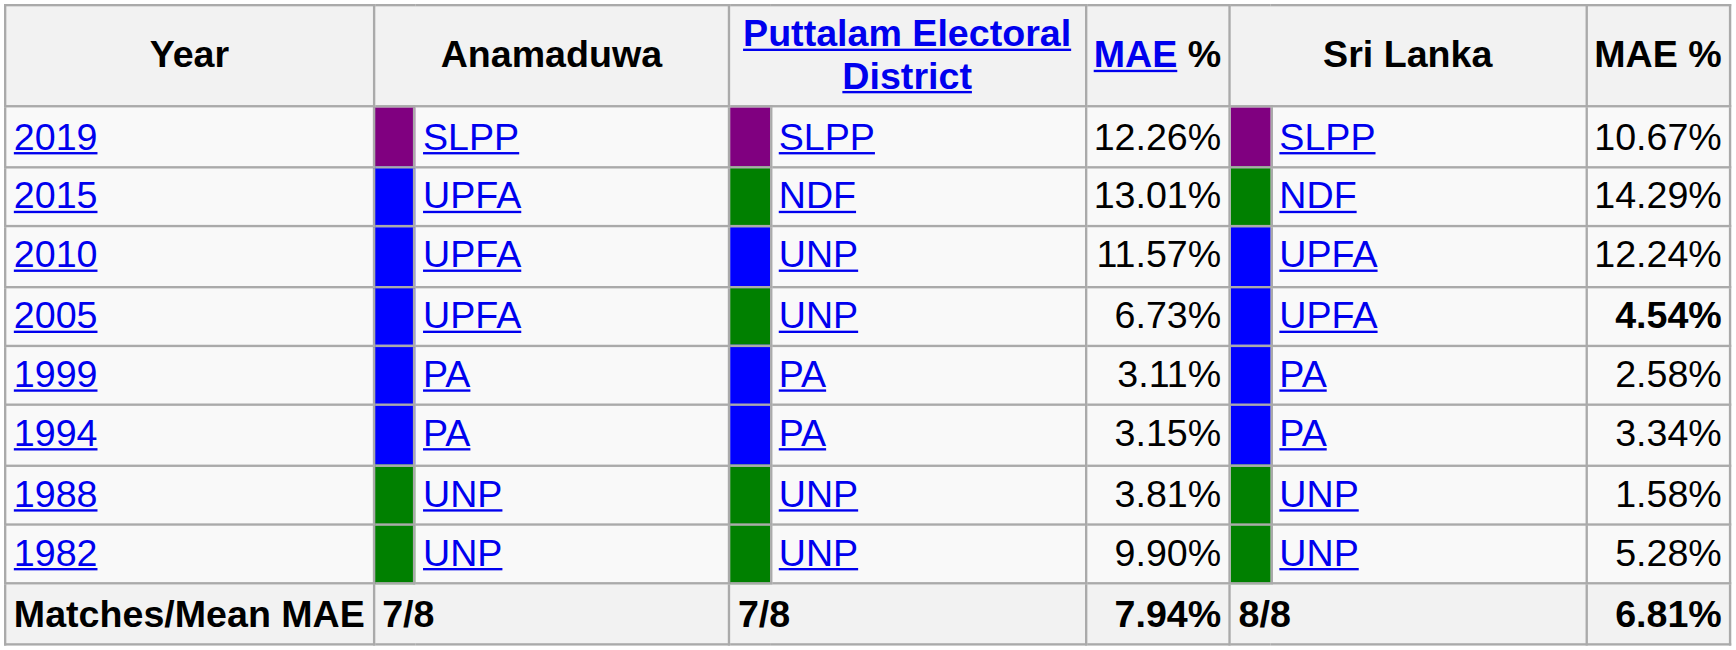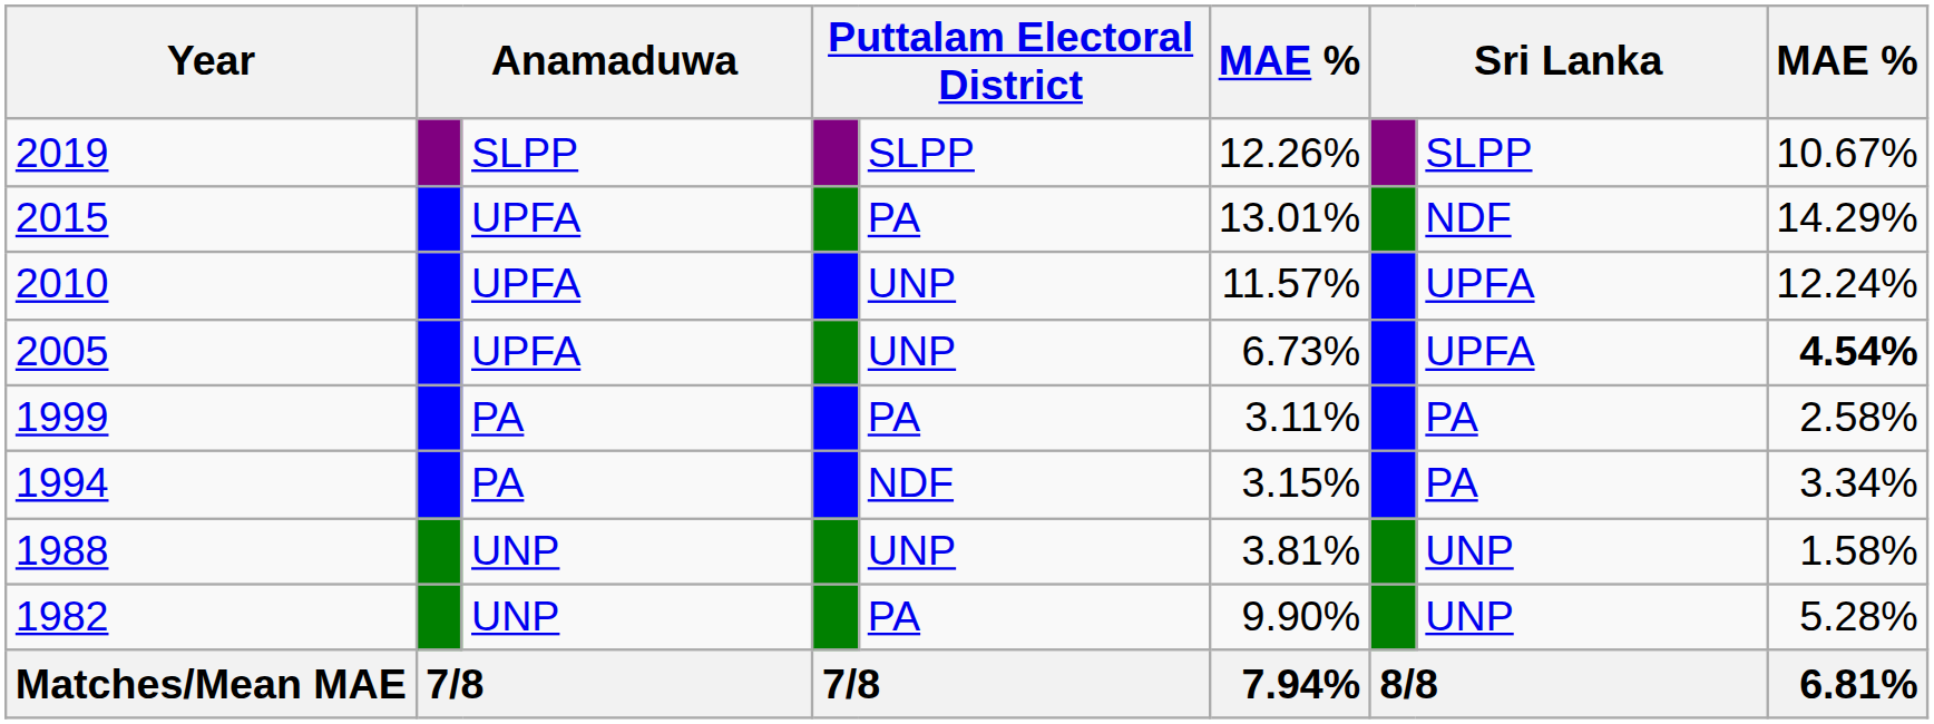 <table class="wikitable">
 <tr>
 <th>Year</th>
 <th colspan="2" width="144px">Anamaduwa</th>
 <th colspan="2" width="144px"><a href='#'>Puttalam Electoral District</a></th>
 <th><a href='#'>MAE</a> %</th>
 <th colspan="2" width="144px">Sri Lanka</th>
 <th>MAE %</th>
 </tr>
 <tr>
 <td><a href='#'>2019</a></td>
 <td style="background-color:purple;" width="10px"></td>
 <td style="text-align:left;"><a href='#'>SLPP</a></td>
 <td style="background-color:purple;" width="10px"></td>
 <td style="text-align:left;"><a href='#'>SLPP</a></td>
 <td style="text-align:right;">12.26%</td>
 <td style="background-color:purple;" width="10px"></td>
 <td style="text-align:left;"><a href='#'>SLPP</a></td>
 <td style="text-align:right;">10.67%</td>
 </tr>
 <tr>
 <td><a href='#'>2015</a></td>
 <td style="background-color:blue;" width="10px"></td>
 <td style="text-align:left;"><a href='#'>UPFA</a></td>
 <td style="background-color:green;" width="10px"></td>
-<td style="text-align:left;"><a href='#'>NDF</a></td>
+<td style="text-align:left;"><a href='#'>PA</a></td>
 <td style="text-align:right;">13.01%</td>
 <td style="background-color:green;" width="10px"></td>
 <td style="text-align:left;"><a href='#'>NDF</a></td>
 <td style="text-align:right;">14.29%</td>
 </tr>
 <tr>
 <td><a href='#'>2010</a></td>
 <td style="background-color:blue;" width="10px"></td>
 <td style="text-align:left;"><a href='#'>UPFA</a></td>
 <td style="background-color:blue;" width="10px"></td>
 <td style="text-align:left;"><a href='#'>UNP</a></td>
 <td style="text-align:right;">11.57%</td>
 <td style="background-color:blue;" width="10px"></td>
 <td style="text-align:left;"><a href='#'>UPFA</a></td>
 <td style="text-align:right;">12.24%</td>
 </tr>
 <tr>
 <td><a href='#'>2005</a></td>
 <td style="background-color:blue;" width="10px"></td>
 <td style="text-align:left;"><a href='#'>UPFA</a></td>
 <td style="background-color:green;" width="10px"></td>
 <td style="text-align:left;"><a href='#'>UNP</a></td>
 <td style="text-align:right;">6.73%</td>
 <td style="background-color:blue;" width="10px"></td>
 <td style="text-align:left;"><a href='#'>UPFA</a></td>
 <td style="text-align:right;"><strong>4.54%</strong></td>
 </tr>
 <tr>
 <td><a href='#'>1999</a></td>
 <td style="background-color:blue;" width="10px"></td>
 <td style="text-align:left;"><a href='#'>PA</a></td>
 <td style="background-color:blue;" width="10px"></td>
 <td style="text-align:left;"><a href='#'>PA</a></td>
 <td style="text-align:right;">3.11%</td>
 <td style="background-color:blue;" width="10px"></td>
 <td style="text-align:left;"><a href='#'>PA</a></td>
 <td style="text-align:right;">2.58%</td>
 </tr>
 <tr>
 <td><a href='#'>1994</a></td>
 <td style="background-color:blue;" width="10px"></td>
 <td style="text-align:left;"><a href='#'>PA</a></td>
 <td style="background-color:blue;" width="10px"></td>
-<td style="text-align:left;"><a href='#'>PA</a></td>
+<td style="text-align:left;"><a href='#'>NDF</a></td>
 <td style="text-align:right;">3.15%</td>
 <td style="background-color:blue;" width="10px"></td>
 <td style="text-align:left;"><a href='#'>PA</a></td>
 <td style="text-align:right;">3.34%</td>
 </tr>
 <tr>
 <td><a href='#'>1988</a></td>
 <td style="background-color:green;" width="10px"></td>
 <td style="text-align:left;"><a href='#'>UNP</a></td>
 <td style="background-color:green;" width="10px"></td>
 <td style="text-align:left;"><a href='#'>UNP</a></td>
 <td style="text-align:right;">3.81%</td>
 <td style="background-color:green;" width="10px"></td>
 <td style="text-align:left;"><a href='#'>UNP</a></td>
 <td style="text-align:right;">1.58%</td>
 </tr>
 <tr>
 <td><a href='#'>1982</a></td>
 <td style="background-color:green;" width="10px"></td>
 <td style="text-align:left;"><a href='#'>UNP</a></td>
 <td style="background-color:green;" width="10px"></td>
-<td style="text-align:left;"><a href='#'>UNP</a></td>
+<td style="text-align:left;"><a href='#'>PA</a></td>
 <td style="text-align:right;">9.90%</td>
 <td style="background-color:green;" width="10px"></td>
 <td style="text-align:left;"><a href='#'>UNP</a></td>
 <td style="text-align:right;">5.28%</td>
 </tr>
 <tr>
 <th>Matches/Mean MAE</th>
 <th style="text-align:left;"colspan="2" width="144px">7/8</th>
 <th style="text-align:left;"colspan="2" width="144px">7/8</th>
 <th style="text-align:right;">7.94%</th>
 <th style="text-align:left;"colspan="2" width="144px">8/8</th>
 <th style="text-align:right;">6.81%</th>
 </tr>
 </table>
